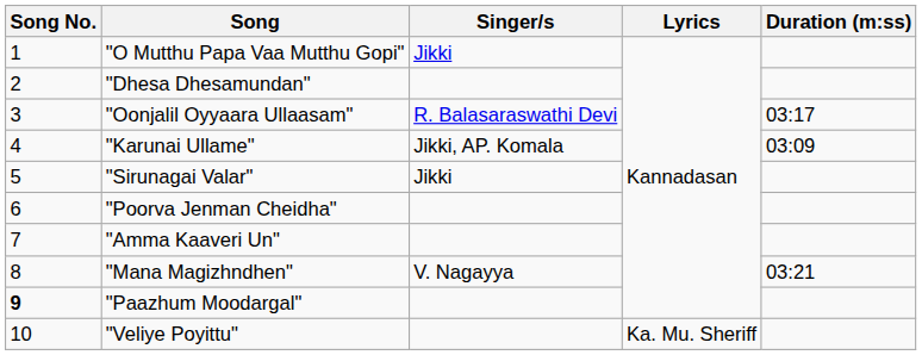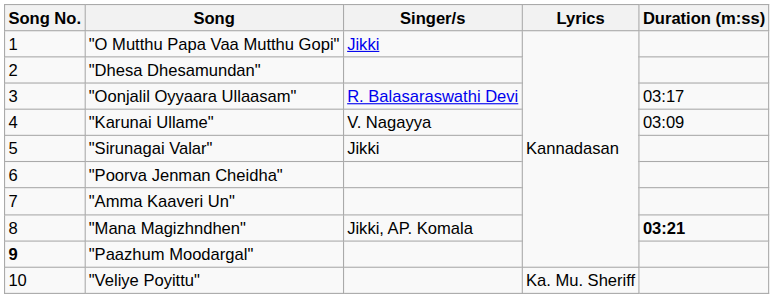 <table class="wikitable" style="font-size:95%;">
 <tr>
 <th>Song No.</th>
 <th>Song</th>
 <th>Singer/s</th>
 <th>Lyrics</th>
 <th>Duration (m:ss)</th>
 </tr>
 <tr>
 <td>1</td>
 <td>"O Mutthu Papa Vaa Mutthu Gopi"</td>
 <td><a href='#'>Jikki</a></td>
 <td rowspan=9>Kannadasan</td>
 <td></td>
 </tr>
 <tr>
 <td>2</td>
 <td>"Dhesa Dhesamundan"</td>
 <td></td>
 <td></td>
 </tr>
 <tr>
 <td>3</td>
 <td>"Oonjalil Oyyaara Ullaasam"</td>
 <td><a href='#'>R. Balasaraswathi Devi</a></td>
 <td>03:17</td>
 </tr>
 <tr>
 <td>4</td>
 <td>"Karunai Ullame"</td>
-<td>Jikki, AP. Komala</td>
+<td>V. Nagayya</td>
 <td>03:09</td>
 </tr>
 <tr>
 <td>5</td>
 <td>"Sirunagai Valar"</td>
 <td>Jikki</td>
 <td></td>
 </tr>
 <tr>
 <td>6</td>
 <td>"Poorva Jenman Cheidha"</td>
 <td></td>
 <td></td>
 </tr>
 <tr>
 <td>7</td>
 <td>"Amma Kaaveri Un"</td>
 <td></td>
 <td></td>
 </tr>
 <tr>
 <td>8</td>
 <td>"Mana Magizhndhen"</td>
-<td>V. Nagayya</td>
-<td>03:21</td>
+<td>Jikki, AP. Komala</td>
+<td><strong>03:21</strong></td>
 </tr>
 <tr>
 <td><strong>9</strong></td>
 <td>"Paazhum Moodargal"</td>
 <td></td>
 <td></td>
 </tr>
 <tr>
 <td>10</td>
 <td>"Veliye Poyittu"</td>
 <td></td>
 <td>Ka. Mu. Sheriff</td>
 <td></td>
 </tr>
 </table>
